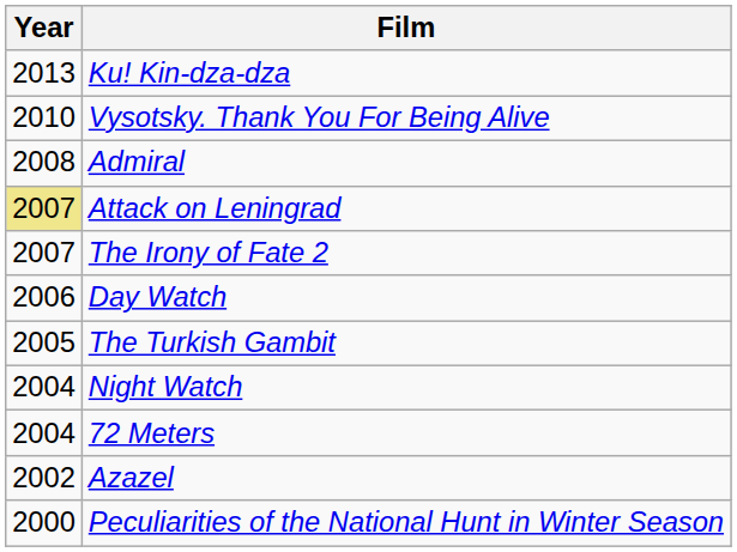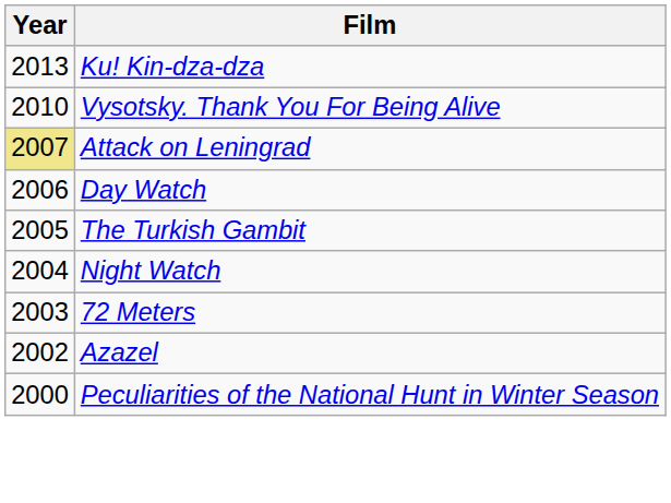 <table class="wikitable">
 <tr>
 <th>Year</th>
 <th>Film</th>
 </tr>
 <tr>
 <td align="center">2013</td>
 <td align="left"><em><a href='#'>Ku! Kin-dza-dza</a></em></td>
 </tr>
 <tr>
 <td align="center">2010</td>
 <td align="left"><em><a href='#'>Vysotsky. Thank You For Being Alive</a></em></td>
 </tr>
 <tr>
-<td align="center">2008</td>
-<td align="left"><a href='#'><em>Admiral</em></a></td>
-</tr>
-<tr>
 <td align="center" style="background: khaki;">2007</td>
 <td align="left"><em><a href='#'>Attack on Leningrad</a></em></td>
-</tr>
-<tr>
-<td align="center">2007</td>
-<td align="left"><em><a href='#'>The Irony of Fate 2</a></em></td>
 </tr>
 <tr>
 <td align="center">2006</td>
 <td align="left"><a href='#'><em>Day Watch</em></a></td>
 </tr>
 <tr>
 <td align="center">2005</td>
 <td align="left"><a href='#'><em>The Turkish Gambit</em></a></td>
 </tr>
 <tr>
 <td align="center">2004</td>
 <td align="left"><a href='#'><em>Night Watch</em></a></td>
 </tr>
 <tr>
-<td align="center">2004</td>
+<td align="center">2003</td>
 <td align="left"><em><a href='#'>72 Meters</a></em></td>
 </tr>
 <tr>
 <td align="center">2002</td>
 <td align="left"><a href='#'><em>Azazel</em></a></td>
 </tr>
 <tr>
 <td align="center">2000</td>
 <td align="left"><em><a href='#'>Peculiarities of the National Hunt in Winter Season</a></em></td>
 </tr>
 </table>
